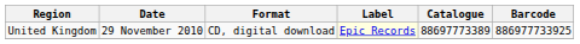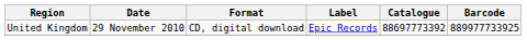 <table class=wikitable>
 <tr>
 <th>Region</th>
 <th>Date</th>
 <th>Format</th>
 <th>Label</th>
 <th>Catalogue</th>
 <th>Barcode</th>
 </tr>
 <tr>
 <td rowspan="1">United Kingdom</td>
 <td>29 November 2010</td>
 <td>CD, digital download</td>
 <td rowspan="1" style="background: lightyellow;"><a href='#'>Epic Records</a></td>
-<td>88697773389</td>
-<td>886977733925</td>
+<td>88697773392</td>
+<td>889977733925</td>
 </tr>
 <tr>
 </tr>
 </table>
